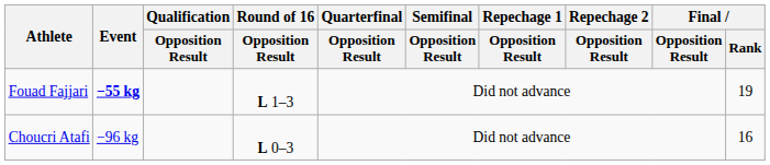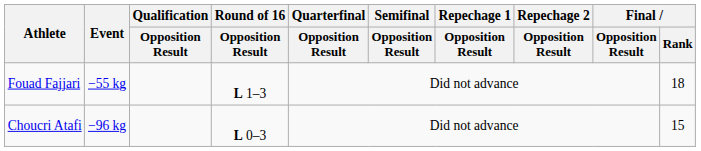 <table class="wikitable" style="font-size:90%">
 <tr>
 <th rowspan="2">Athlete</th>
 <th rowspan="2">Event</th>
 <th>Qualification</th>
 <th>Round of 16</th>
 <th>Quarterfinal</th>
 <th>Semifinal</th>
 <th>Repechage 1</th>
 <th>Repechage 2</th>
 <th colspan=2>Final / </th>
 </tr>
 <tr style="font-size: 95%">
 <th>Opposition<br>Result</th>
 <th>Opposition<br>Result</th>
 <th>Opposition<br>Result</th>
 <th>Opposition<br>Result</th>
 <th>Opposition<br>Result</th>
 <th>Opposition<br>Result</th>
 <th>Opposition<br>Result</th>
 <th>Rank</th>
 </tr>
 <tr align=center>
 <td align=left><a href='#'>Fouad Fajjari</a></td>
-<td align=left><strong><a href='#'>−55 kg</a></strong></td>
+<td align=left><a href='#'>−55 kg</a></td>
 <td></td>
 <td><br><strong>L</strong> 1–3 <sup></sup></td>
 <td colspan=5>Did not advance</td>
-<td>19</td>
+<td>18</td>
 </tr>
 <tr align=center>
 <td align=left><a href='#'>Choucri Atafi</a></td>
 <td align=left><a href='#'>−96 kg</a></td>
 <td></td>
 <td><br><strong>L</strong> 0–3 <sup></sup></td>
 <td colspan=5>Did not advance</td>
-<td>16</td>
+<td>15</td>
 </tr>
 </table>
